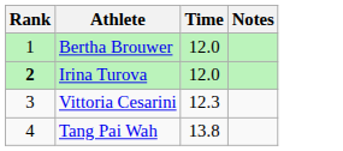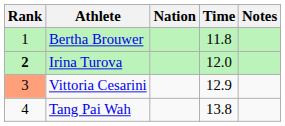 <table class="wikitable sortable" style="text-align:center">
 <tr>
 <th>Rank</th>
 <th>Athlete</th>
+<th>Nation</th>
 <th>Time</th>
 <th>Notes</th>
 </tr>
 <tr bgcolor=bbf3bb>
 <td>1</td>
 <td align="left"><a href='#'>Bertha Brouwer</a></td>
-<td>12.0</td>
+<td align="left"></td>
+<td>11.8</td>
 <td></td>
 </tr>
 <tr bgcolor=bbf3bb>
 <td><strong>2</strong></td>
 <td align="left"><a href='#'>Irina Turova</a></td>
+<td align="left"></td>
 <td>12.0</td>
 <td></td>
 </tr>
 <tr>
-<td>3</td>
+<td style="background: lightsalmon;">3</td>
 <td align="left"><a href='#'>Vittoria Cesarini</a></td>
-<td>12.3</td>
+<td align="left"></td>
+<td>12.9</td>
 <td></td>
 </tr>
 <tr>
 <td>4</td>
 <td align="left"><a href='#'>Tang Pai Wah</a></td>
+<td align="left"></td>
 <td>13.8</td>
 <td></td>
 </tr>
 </table>
